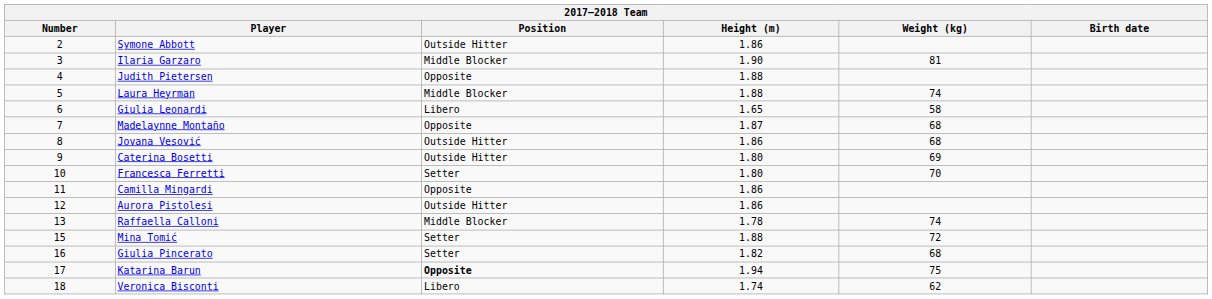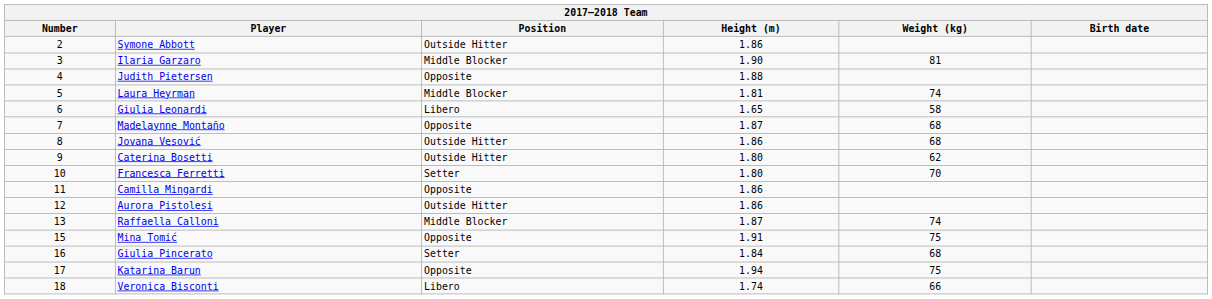 <table class="wikitable collapsible collapsed" style="width:100%;">
 <tr>
 <th colspan=6><strong>2017–2018 Team</strong></th>
 </tr>
 <tr>
 <th>Number</th>
 <th>Player</th>
 <th>Position</th>
 <th>Height (m)</th>
 <th>Weight (kg)</th>
 <th>Birth date</th>
 </tr>
 <tr>
 <td align=center>2</td>
 <td> <a href='#'>Symone Abbott</a></td>
 <td>Outside Hitter</td>
 <td align=center>1.86</td>
 <td align=center></td>
 <td></td>
 </tr>
 <tr>
 <td align=center>3</td>
 <td> <a href='#'>Ilaria Garzaro</a></td>
 <td>Middle Blocker</td>
 <td align=center>1.90</td>
 <td align=center>81</td>
 <td></td>
 </tr>
 <tr>
 <td align=center>4</td>
 <td> <a href='#'>Judith Pietersen</a></td>
 <td>Opposite</td>
 <td align=center>1.88</td>
 <td align=center></td>
 <td></td>
 </tr>
 <tr>
 <td align=center>5</td>
 <td> <a href='#'>Laura Heyrman</a></td>
 <td>Middle Blocker</td>
-<td align=center>1.88</td>
+<td align=center>1.81</td>
 <td align=center>74</td>
 <td></td>
 </tr>
 <tr>
 <td align=center>6</td>
 <td> <a href='#'>Giulia Leonardi</a></td>
 <td>Libero</td>
 <td align=center>1.65</td>
 <td align=center>58</td>
 <td></td>
 </tr>
 <tr>
 <td align=center>7</td>
 <td> <a href='#'>Madelaynne Montaño</a></td>
 <td>Opposite</td>
 <td align=center>1.87</td>
 <td align=center>68</td>
 <td></td>
 </tr>
 <tr>
 <td align=center>8</td>
 <td> <a href='#'>Jovana Vesović</a></td>
 <td>Outside Hitter</td>
 <td align=center>1.86</td>
 <td align=center>68</td>
 <td></td>
 </tr>
 <tr>
 <td align=center>9</td>
 <td> <a href='#'>Caterina Bosetti</a></td>
 <td>Outside Hitter</td>
 <td align=center>1.80</td>
-<td align=center>69</td>
+<td align=center>62</td>
 <td></td>
 </tr>
 <tr>
 <td align=center>10</td>
 <td> <a href='#'>Francesca Ferretti</a></td>
 <td>Setter</td>
 <td align=center>1.80</td>
 <td align=center>70</td>
 <td></td>
 </tr>
 <tr>
 <td align=center>11</td>
 <td> <a href='#'>Camilla Mingardi</a></td>
 <td>Opposite</td>
 <td align=center>1.86</td>
 <td align=center></td>
 <td></td>
 </tr>
 <tr>
 <td align=center>12</td>
 <td> <a href='#'>Aurora Pistolesi</a></td>
 <td>Outside Hitter</td>
 <td align=center>1.86</td>
 <td align=center></td>
 <td></td>
 </tr>
 <tr>
 <td align=center>13</td>
 <td> <a href='#'>Raffaella Calloni</a></td>
 <td>Middle Blocker</td>
-<td align=center>1.78</td>
+<td align=center>1.87</td>
 <td align=center>74</td>
 <td></td>
 </tr>
 <tr>
 <td align=center>15</td>
 <td> <a href='#'>Mina Tomić</a></td>
-<td>Setter</td>
-<td align=center>1.88</td>
-<td align=center>72</td>
+<td>Opposite</td>
+<td align=center>1.91</td>
+<td align=center>75</td>
 <td></td>
 </tr>
 <tr>
 <td align=center>16</td>
 <td> <a href='#'>Giulia Pincerato</a></td>
 <td>Setter</td>
-<td align=center>1.82</td>
+<td align=center>1.84</td>
 <td align=center>68</td>
 <td></td>
 </tr>
 <tr>
 <td align=center>17</td>
 <td> <a href='#'>Katarina Barun</a></td>
-<td><strong>Opposite</strong></td>
+<td>Opposite</td>
 <td align=center>1.94</td>
 <td align=center>75</td>
 <td></td>
 </tr>
 <tr>
 <td align=center>18</td>
 <td> <a href='#'>Veronica Bisconti</a></td>
 <td>Libero</td>
 <td align=center>1.74</td>
-<td align=center>62</td>
+<td align=center>66</td>
 <td></td>
 </tr>
 </table>
